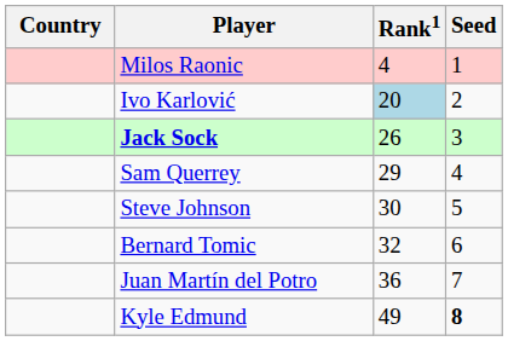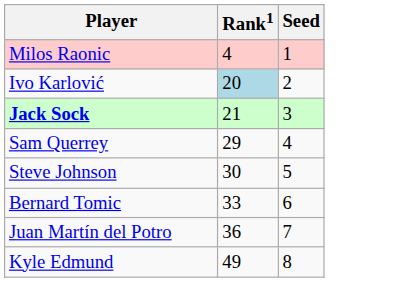 <table class="sortable wikitable">
 <tr>
-<th width=70>Country</th>
 <th width=175>Player</th>
 <th>Rank<sup>1</sup></th>
 <th>Seed</th>
 </tr>
 <tr style="background:#fcc;">
-<td></td>
 <td><a href='#'>Milos Raonic</a></td>
 <td>4</td>
 <td>1</td>
 </tr>
 <tr>
-<td></td>
 <td><a href='#'>Ivo Karlović</a></td>
 <td style="background: lightblue;">20</td>
 <td>2</td>
 </tr>
 <tr style="background:#cfc;">
-<td></td>
 <td><strong><a href='#'>Jack Sock</a></strong></td>
-<td>26</td>
+<td>21</td>
 <td>3</td>
 </tr>
 <tr>
-<td></td>
 <td><a href='#'>Sam Querrey</a></td>
 <td>29</td>
 <td>4</td>
 </tr>
 <tr>
-<td></td>
 <td><a href='#'>Steve Johnson</a></td>
 <td>30</td>
 <td>5</td>
 </tr>
 <tr>
-<td></td>
 <td><a href='#'>Bernard Tomic</a></td>
-<td>32</td>
+<td>33</td>
 <td>6</td>
 </tr>
 <tr>
-<td></td>
 <td><a href='#'>Juan Martín del Potro</a></td>
 <td>36</td>
 <td>7</td>
 </tr>
 <tr>
-<td></td>
 <td><a href='#'>Kyle Edmund</a></td>
 <td>49</td>
-<td><strong>8</strong></td>
+<td>8</td>
 </tr>
 </table>
